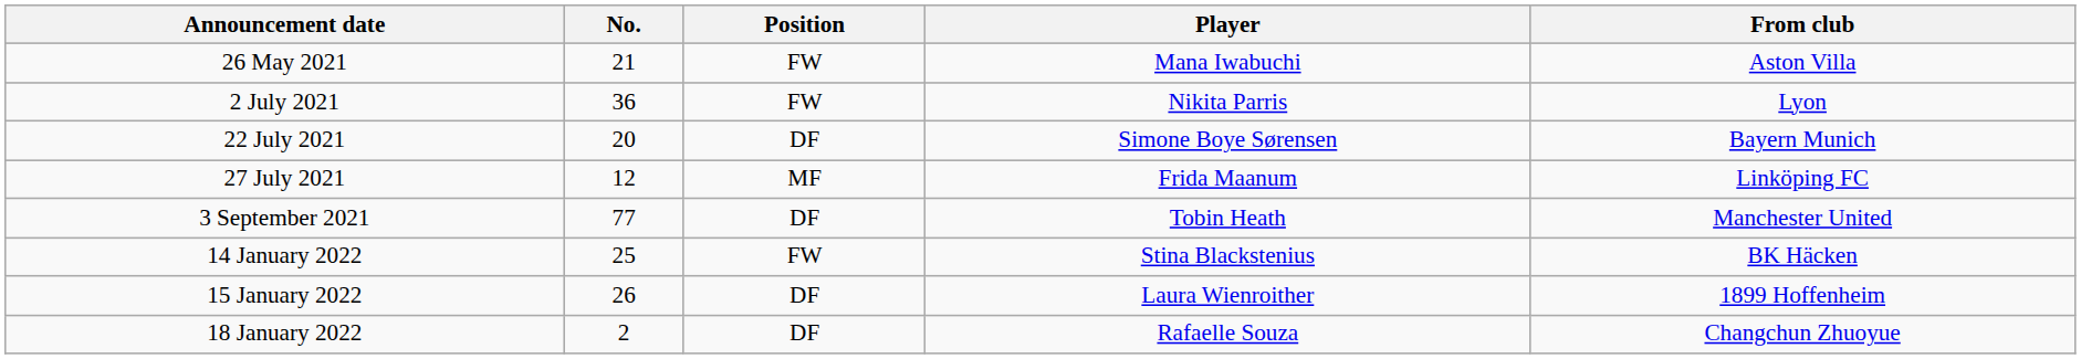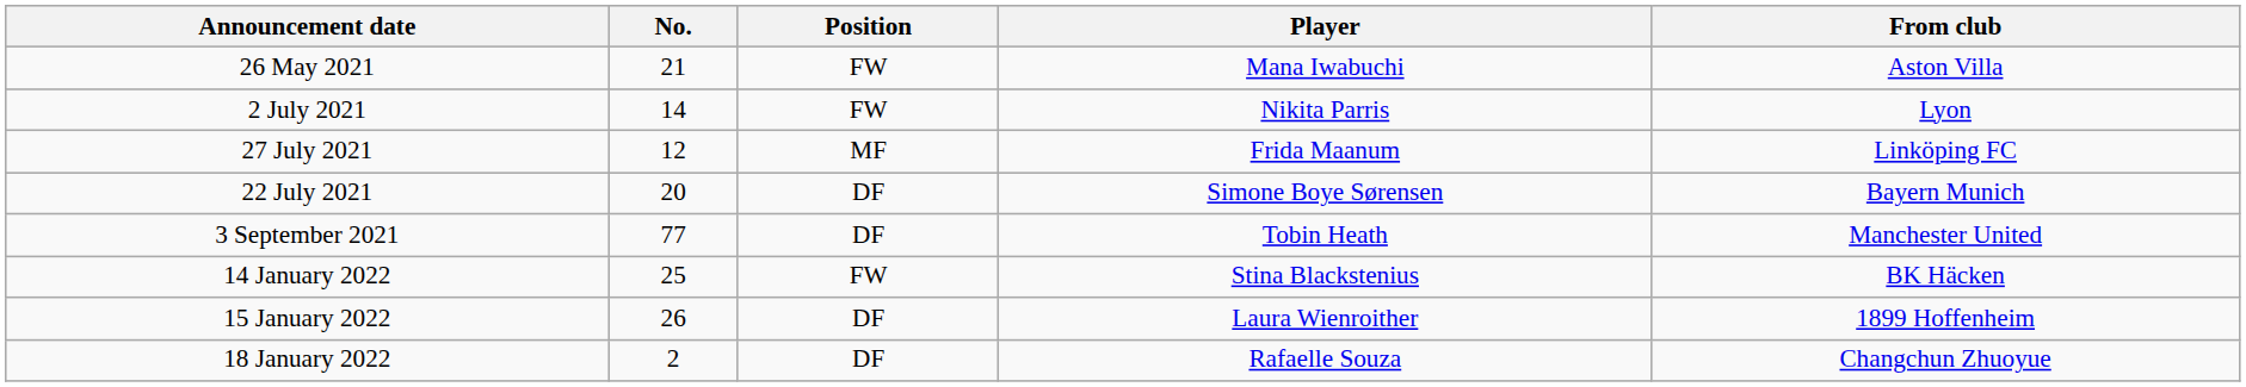 <table class="wikitable sortable" style="width:95%; text-align:center; font-size:85%; text-align:centre;">
 <tr>
 <th>Announcement date</th>
 <th>No.</th>
 <th>Position</th>
 <th>Player</th>
 <th>From club</th>
 </tr>
 <tr>
 <td>26 May 2021</td>
 <td>21</td>
 <td>FW</td>
 <td> <a href='#'>Mana Iwabuchi</a></td>
 <td> <a href='#'>Aston Villa</a></td>
 </tr>
 <tr>
 <td>2 July 2021</td>
-<td>36</td>
+<td>14</td>
 <td>FW</td>
 <td> <a href='#'>Nikita Parris</a></td>
 <td> <a href='#'>Lyon</a></td>
+</tr>
+<tr>
+<td>27 July 2021</td>
+<td>12</td>
+<td>MF</td>
+<td> <a href='#'>Frida Maanum</a></td>
+<td> <a href='#'>Linköping FC</a></td>
 </tr>
 <tr>
 <td>22 July 2021</td>
 <td>20</td>
 <td>DF</td>
 <td> <a href='#'>Simone Boye Sørensen</a></td>
 <td> <a href='#'>Bayern Munich</a></td>
-</tr>
-<tr>
-<td>27 July 2021</td>
-<td>12</td>
-<td>MF</td>
-<td> <a href='#'>Frida Maanum</a></td>
-<td> <a href='#'>Linköping FC</a></td>
 </tr>
 <tr>
 <td>3 September 2021</td>
 <td>77</td>
 <td>DF</td>
 <td> <a href='#'>Tobin Heath</a></td>
 <td> <a href='#'>Manchester United</a></td>
 </tr>
 <tr>
 <td>14 January 2022</td>
 <td>25</td>
 <td>FW</td>
 <td> <a href='#'>Stina Blackstenius</a></td>
 <td> <a href='#'>BK Häcken</a></td>
 </tr>
 <tr>
 <td>15 January 2022</td>
 <td>26</td>
 <td>DF</td>
 <td> <a href='#'>Laura Wienroither</a></td>
 <td> <a href='#'>1899 Hoffenheim</a></td>
 </tr>
 <tr>
 <td>18 January 2022</td>
 <td>2</td>
 <td>DF</td>
 <td> <a href='#'>Rafaelle Souza</a></td>
 <td> <a href='#'>Changchun Zhuoyue</a></td>
 </tr>
 </table>
